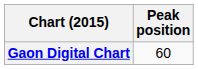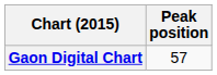 <table class="wikitable plainrowheaders sortable" style="text-align:center;" border="1">
 <tr>
 <th scope="col">Chart (2015)</th>
 <th scope="col">Peak<br>position</th>
 </tr>
 <tr>
 <th scope="row"><a href='#'>Gaon Digital Chart</a></th>
-<td>60</td>
+<td>57</td>
 </tr>
 </table>
